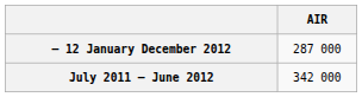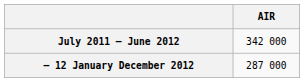 <table class="wikitable sortable" style="text-align:center; width:400px; height:100px;">
 <tr>
 <th></th>
 <th>AIR</th>
 </tr>
 <tr>
+<th scope="row">July 2011 – June 2012</th>
+<td>342 000</td>
+</tr>
+<tr>
 <th scope="row">– 12 January December 2012</th>
 <td>287 000</td>
 </tr>
-<tr>
-<th scope="row">July 2011 – June 2012</th>
-<td>342 000</td>
-</tr>
 </table>
